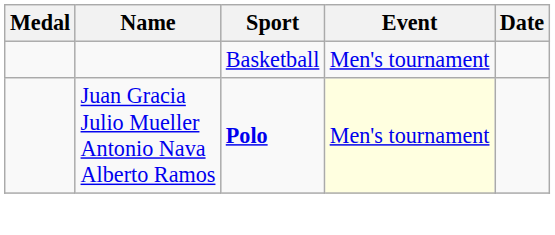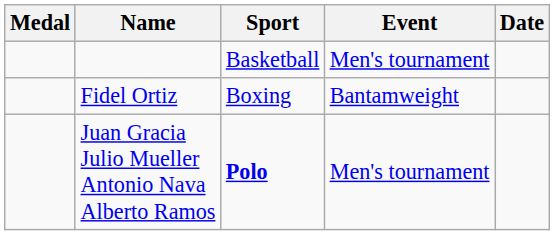 <table class="wikitable sortable" style="font-size: 95%;">
 <tr>
 <th>Medal</th>
 <th>Name</th>
 <th>Sport</th>
 <th>Event</th>
 <th>Date</th>
 </tr>
 <tr>
 <td></td>
 <td><br></td>
 <td><a href='#'>Basketball</a></td>
 <td><a href='#'>Men's tournament</a></td>
 <td></td>
 </tr>
 <tr>
 <td></td>
+<td><a href='#'>Fidel Ortiz</a></td>
+<td><a href='#'>Boxing</a></td>
+<td><a href='#'>Bantamweight</a></td>
+<td></td>
+</tr>
+<tr>
+<td></td>
 <td><a href='#'>Juan Gracia</a><br><a href='#'>Julio Mueller</a><br><a href='#'>Antonio Nava</a><br><a href='#'>Alberto Ramos</a></td>
 <td><strong><a href='#'>Polo</a></strong></td>
-<td style="background: lightyellow;"><a href='#'>Men's tournament</a></td>
+<td><a href='#'>Men's tournament</a></td>
 <td></td>
 </tr>
 </table>
